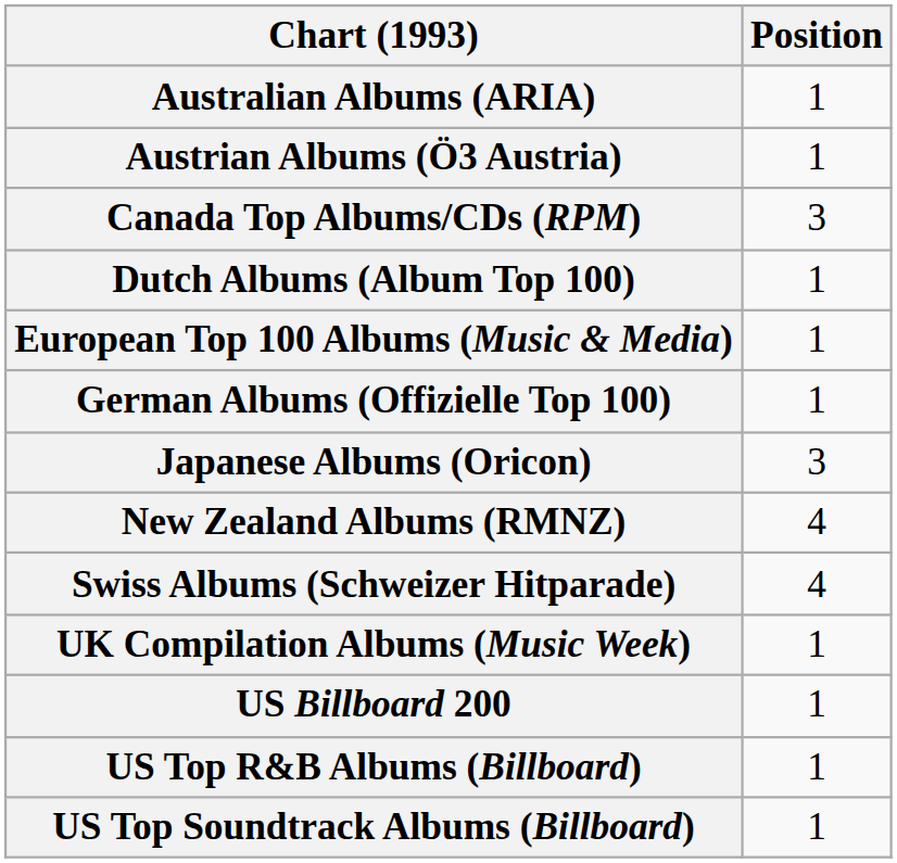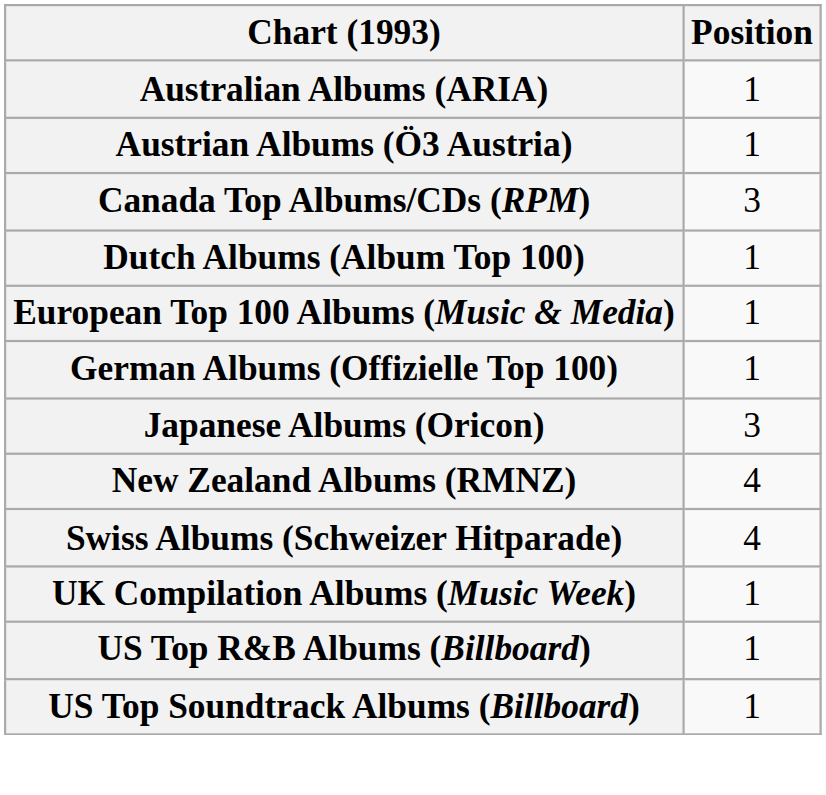 <table class="wikitable sortable plainrowheaders" style="text-align:center">
 <tr>
 <th scope="col">Chart (1993)</th>
 <th scope="col">Position</th>
 </tr>
 <tr>
 <th scope="row">Australian Albums (ARIA)</th>
 <td>1</td>
 </tr>
 <tr>
 <th scope="row">Austrian Albums (Ö3 Austria)</th>
 <td>1</td>
 </tr>
 <tr>
 <th scope="row">Canada Top Albums/CDs (<em>RPM</em>)</th>
 <td>3</td>
 </tr>
 <tr>
 <th scope="row">Dutch Albums (Album Top 100)</th>
 <td>1</td>
 </tr>
 <tr>
 <th scope="row">European Top 100 Albums (<em>Music & Media</em>)</th>
 <td>1</td>
 </tr>
 <tr>
 <th scope="row">German Albums (Offizielle Top 100)</th>
 <td>1</td>
 </tr>
 <tr>
 <th scope="row">Japanese Albums (Oricon)</th>
 <td>3</td>
 </tr>
 <tr>
 <th scope="row">New Zealand Albums (RMNZ)</th>
 <td>4</td>
 </tr>
 <tr>
 <th scope="row">Swiss Albums (Schweizer Hitparade)</th>
 <td>4</td>
 </tr>
 <tr>
 <th scope="row">UK Compilation Albums (<em>Music Week</em>)</th>
 <td>1</td>
 </tr>
 <tr>
-<th scope="row">US <em>Billboard</em> 200</th>
-<td>1</td>
-</tr>
-<tr>
 <th scope="row">US Top R&B Albums (<em>Billboard</em>)</th>
 <td>1</td>
 </tr>
 <tr>
 <th scope="row">US Top Soundtrack Albums (<em>Billboard</em>)</th>
 <td>1</td>
 </tr>
 </table>
